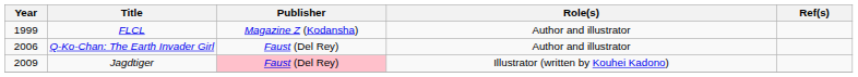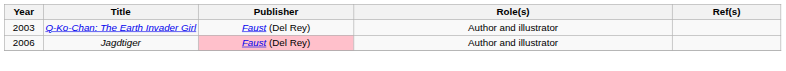 <table class="wikitable sortable" style="text-align:center; margin=auto; ">
 <tr>
 <th scope="col" width=5%>Year</th>
 <th scope="col" width=20%>Title</th>
 <th scope="col" width=20%>Publisher</th>
 <th scope="col" class="unsortable">Role(s)</th>
 <th scope="col" class="unsortable">Ref(s)</th>
 </tr>
 <tr>
-<td>1999</td>
-<td><em><a href='#'>FLCL</a></em></td>
-<td><em><a href='#'>Magazine Z</a></em> (<a href='#'>Kodansha</a>)</td>
-<td>Author and illustrator</td>
-<td></td>
-</tr>
-<tr>
-<td>2006</td>
+<td>2003</td>
 <td><em><a href='#'>Q-Ko-Chan: The Earth Invader Girl</a></em></td>
 <td><em><a href='#'>Faust</a></em> (Del Rey)</td>
 <td>Author and illustrator</td>
 <td></td>
 </tr>
 <tr>
-<td>2009</td>
+<td>2006</td>
 <td><em>Jagdtiger</em></td>
 <td style="background: pink;"><em><a href='#'>Faust</a></em> (Del Rey)</td>
-<td>Illustrator (written by <a href='#'>Kouhei Kadono</a>)</td>
+<td>Author and illustrator</td>
 <td></td>
 </tr>
 <tr>
 </tr>
 </table>
